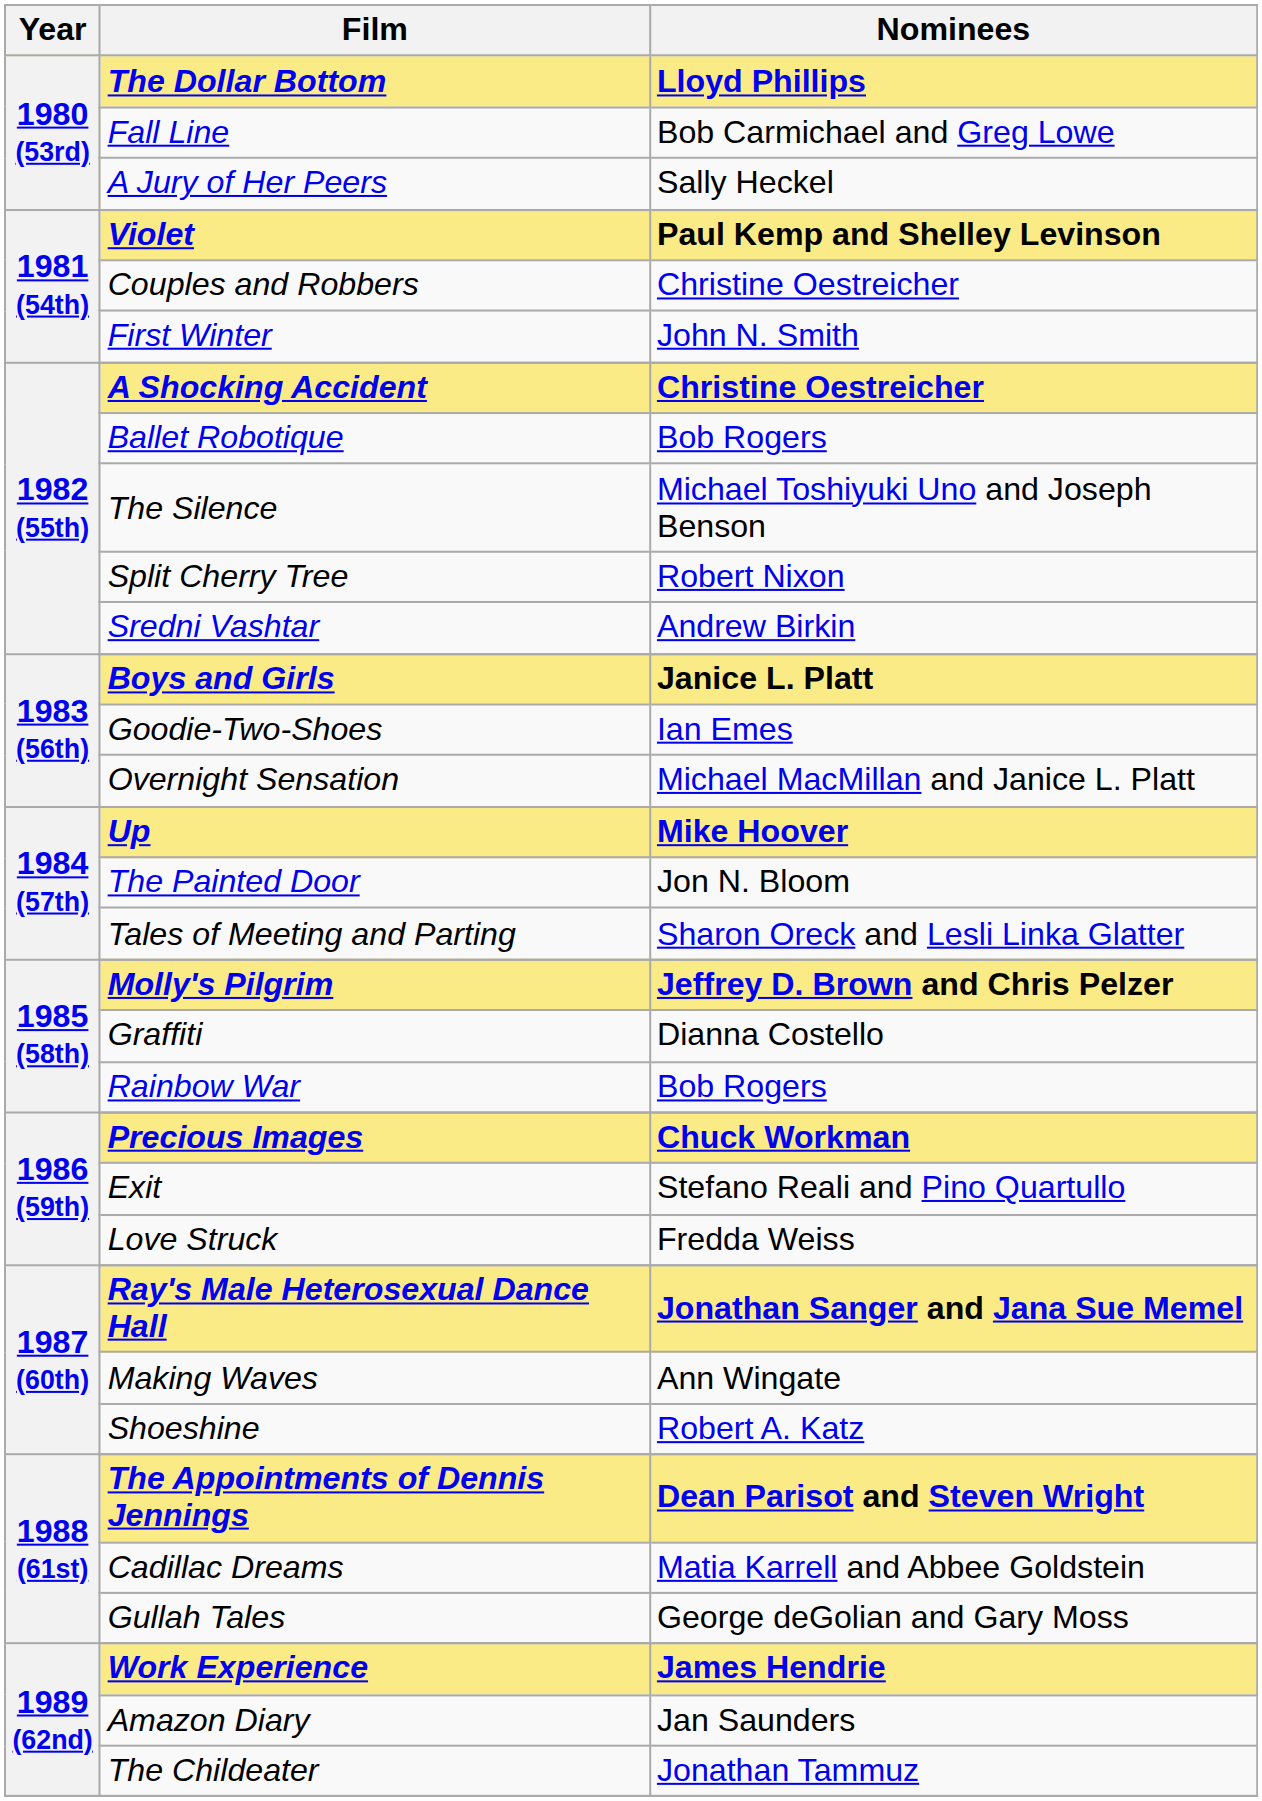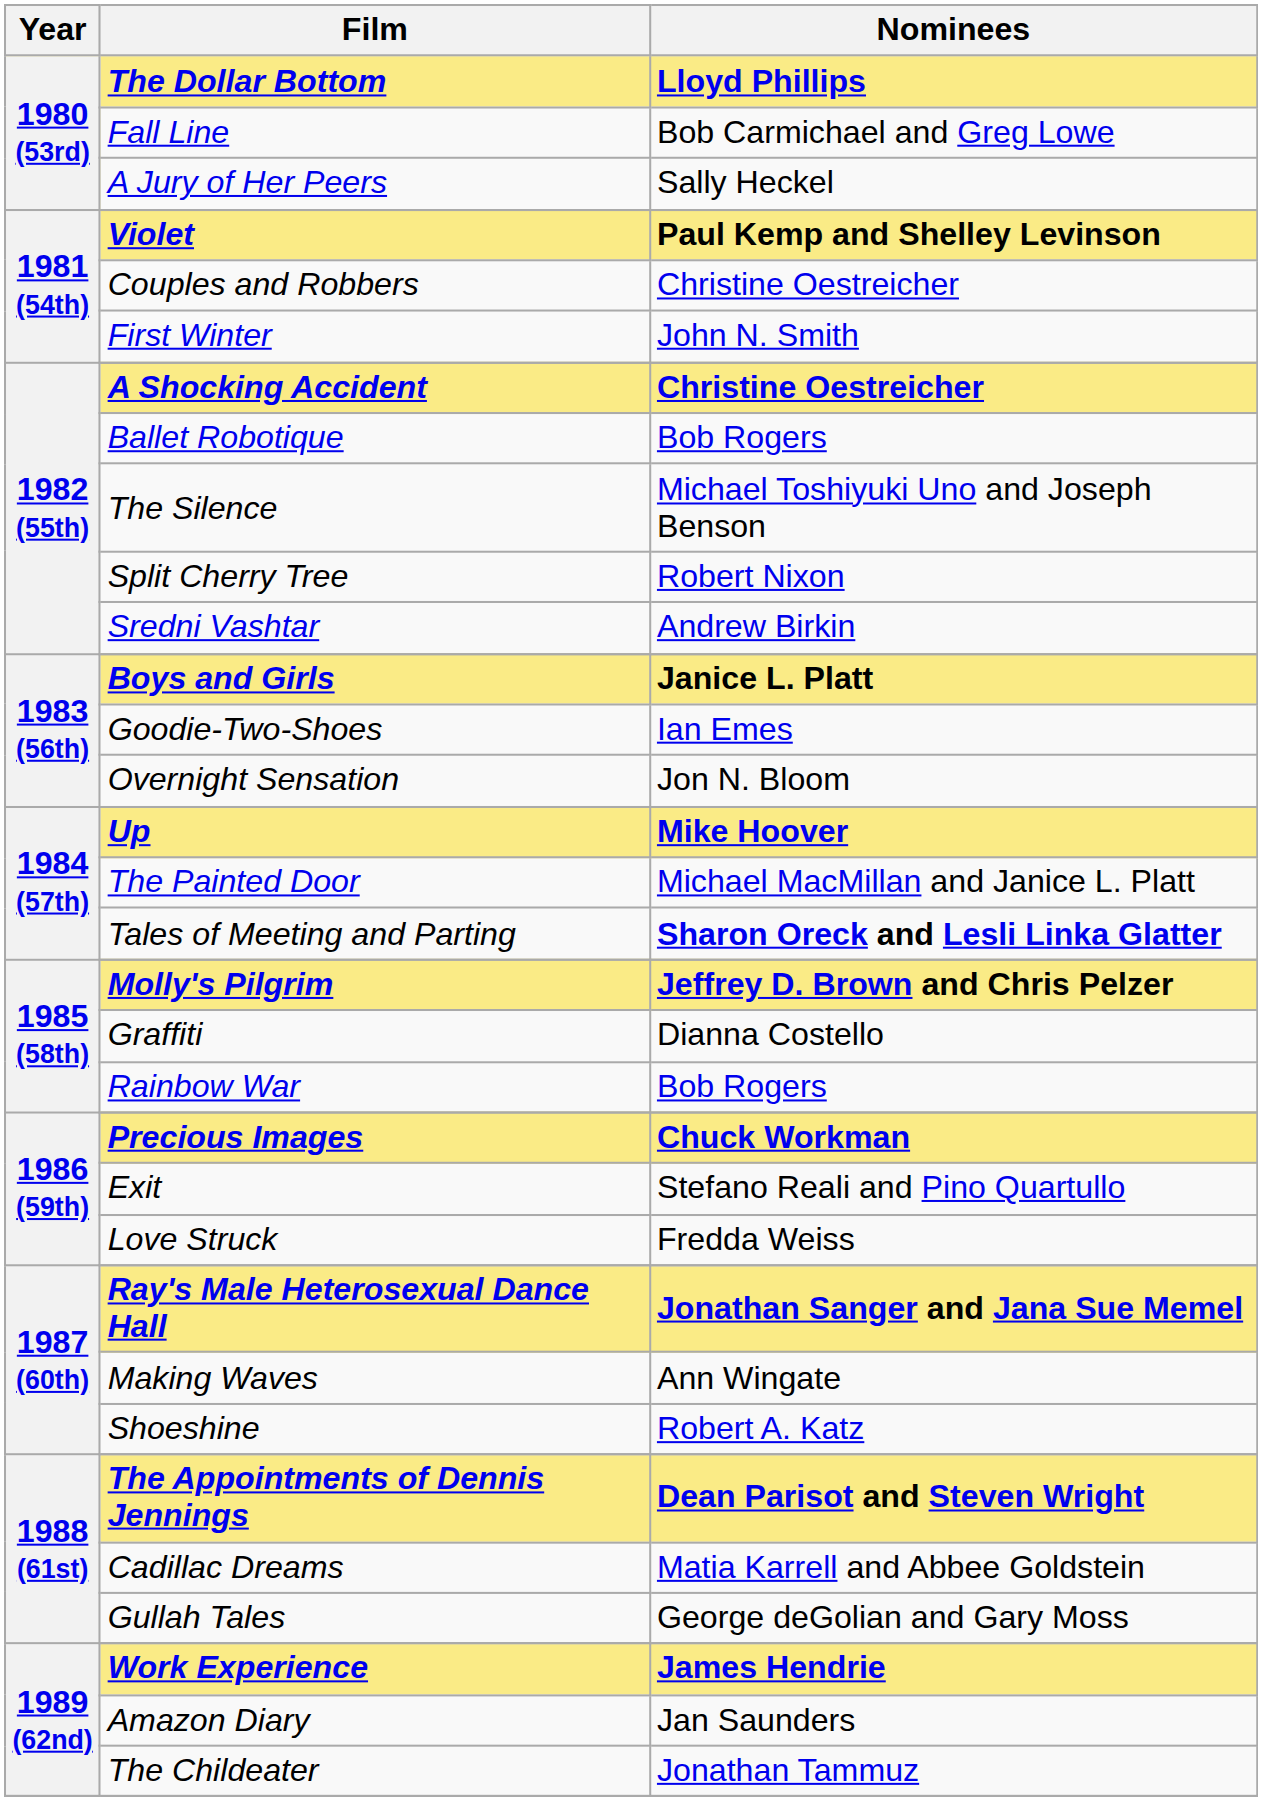 <table class="wikitable" style="width:100%">
 <tr bgcolor="#bebebe">
 <th width="5%">Year</th>
 <th width="45%">Film</th>
 <th width="50%">Nominees</th>
 </tr>
 <tr style="background:#FAEB86">
 <th rowspan="3"><a href='#'>1980</a><br><small><a href='#'>(53rd)</a></small></th>
 <td><strong><em><a href='#'>The Dollar Bottom</a></em></strong></td>
 <td><strong><a href='#'>Lloyd Phillips</a></strong></td>
 </tr>
 <tr>
 <td><em><a href='#'>Fall Line</a></em></td>
 <td>Bob Carmichael and <a href='#'>Greg Lowe</a></td>
 </tr>
 <tr>
 <td><em><a href='#'>A Jury of Her Peers</a></em></td>
 <td>Sally Heckel</td>
 </tr>
 <tr>
 <th rowspan="4" style="text-align:center"><a href='#'>1981</a><br><small><a href='#'>(54th)</a></small></th>
 </tr>
 <tr style="background:#FAEB86">
 <td><strong><em><a href='#'>Violet</a></em></strong></td>
 <td><strong>Paul Kemp and Shelley Levinson</strong></td>
 </tr>
 <tr>
 <td><em>Couples and Robbers</em></td>
 <td><a href='#'>Christine Oestreicher</a></td>
 </tr>
 <tr>
 <td><em><a href='#'>First Winter</a></em></td>
 <td><a href='#'>John N. Smith</a></td>
 </tr>
 <tr>
 <th rowspan="6" style="text-align:center"><a href='#'>1982</a><br><small><a href='#'>(55th)</a></small></th>
 </tr>
 <tr style="background:#FAEB86">
 <td><strong><em><a href='#'>A Shocking Accident</a></em></strong></td>
 <td><strong><a href='#'>Christine Oestreicher</a></strong></td>
 </tr>
 <tr>
 <td><em><a href='#'>Ballet Robotique</a></em></td>
 <td><a href='#'>Bob Rogers</a></td>
 </tr>
 <tr>
 <td><em>The Silence</em></td>
 <td><a href='#'>Michael Toshiyuki Uno</a> and Joseph Benson</td>
 </tr>
 <tr>
 <td><em>Split Cherry Tree</em></td>
 <td><a href='#'>Robert Nixon</a></td>
 </tr>
 <tr>
 <td><em><a href='#'>Sredni Vashtar</a></em></td>
 <td><a href='#'>Andrew Birkin</a></td>
 </tr>
 <tr>
 <th rowspan="4" style="text-align:center"><a href='#'>1983</a><br><small><a href='#'>(56th)</a></small></th>
 </tr>
 <tr style="background:#FAEB86">
 <td><strong><em><a href='#'>Boys and Girls</a></em></strong></td>
 <td><strong>Janice L. Platt</strong></td>
 </tr>
 <tr>
 <td><em>Goodie-Two-Shoes</em></td>
 <td><a href='#'>Ian Emes</a></td>
 </tr>
 <tr>
 <td><em>Overnight Sensation</em></td>
-<td><a href='#'>Michael MacMillan</a> and Janice L. Platt</td>
+<td>Jon N. Bloom</td>
 </tr>
 <tr>
 <th rowspan="4" style="text-align:center"><a href='#'>1984</a><br><small><a href='#'>(57th)</a></small></th>
 </tr>
 <tr style="background:#FAEB86">
 <td><strong><em><a href='#'>Up</a></em></strong></td>
 <td><strong><a href='#'>Mike Hoover</a></strong></td>
 </tr>
 <tr>
 <td><em><a href='#'>The Painted Door</a></em></td>
-<td>Jon N. Bloom</td>
+<td><a href='#'>Michael MacMillan</a> and Janice L. Platt</td>
 </tr>
 <tr>
 <td><em>Tales of Meeting and Parting</em></td>
-<td><a href='#'>Sharon Oreck</a> and <a href='#'>Lesli Linka Glatter</a></td>
+<td><strong><a href='#'>Sharon Oreck</a> and <a href='#'>Lesli Linka Glatter</a></strong></td>
 </tr>
 <tr>
 <th rowspan="4" style="text-align:center"><a href='#'>1985</a><br><small><a href='#'>(58th)</a></small></th>
 </tr>
 <tr style="background:#FAEB86">
 <td><strong><em><a href='#'>Molly's Pilgrim</a></em></strong></td>
 <td><strong><a href='#'>Jeffrey D. Brown</a> and Chris Pelzer</strong></td>
 </tr>
 <tr>
 <td><em>Graffiti</em></td>
 <td>Dianna Costello</td>
 </tr>
 <tr>
 <td><em><a href='#'>Rainbow War</a></em></td>
 <td><a href='#'>Bob Rogers</a></td>
 </tr>
 <tr>
 <th rowspan="4" style="text-align:center"><a href='#'>1986</a><br><small><a href='#'>(59th)</a></small></th>
 </tr>
 <tr style="background:#FAEB86">
 <td><strong><em><a href='#'>Precious Images</a></em></strong></td>
 <td><strong><a href='#'>Chuck Workman</a></strong></td>
 </tr>
 <tr>
 <td><em>Exit</em></td>
 <td>Stefano Reali and <a href='#'>Pino Quartullo</a></td>
 </tr>
 <tr>
 <td><em>Love Struck</em></td>
 <td>Fredda Weiss</td>
 </tr>
 <tr>
 <th rowspan="4" style="text-align:center"><a href='#'>1987</a><br><small><a href='#'>(60th)</a></small></th>
 </tr>
 <tr style="background:#FAEB86">
 <td><strong><em><a href='#'>Ray's Male Heterosexual Dance Hall</a></em></strong></td>
 <td><strong><a href='#'>Jonathan Sanger</a> and <a href='#'>Jana Sue Memel</a></strong></td>
 </tr>
 <tr>
 <td><em>Making Waves</em></td>
 <td>Ann Wingate</td>
 </tr>
 <tr>
 <td><em>Shoeshine</em></td>
 <td><a href='#'>Robert A. Katz</a></td>
 </tr>
 <tr>
 <th rowspan="4" style="text-align:center"><a href='#'>1988</a><br><small><a href='#'>(61st)</a></small></th>
 </tr>
 <tr style="background:#FAEB86">
 <td><strong><em><a href='#'>The Appointments of Dennis Jennings</a></em></strong></td>
 <td><strong><a href='#'>Dean Parisot</a> and <a href='#'>Steven Wright</a></strong></td>
 </tr>
 <tr>
 <td><em>Cadillac Dreams</em></td>
 <td><a href='#'>Matia Karrell</a> and Abbee Goldstein</td>
 </tr>
 <tr>
 <td><em>Gullah Tales</em></td>
 <td>George deGolian and Gary Moss</td>
 </tr>
 <tr>
 <th rowspan="4" style="text-align:center"><a href='#'>1989</a> <small><a href='#'>(62nd)</a></small></th>
 </tr>
 <tr style="background:#FAEB86">
 <td><strong><em><a href='#'>Work Experience</a></em></strong></td>
 <td><strong><a href='#'>James Hendrie</a></strong></td>
 </tr>
 <tr>
 <td><em>Amazon Diary</em></td>
 <td>Jan Saunders</td>
 </tr>
 <tr>
 <td><em>The Childeater</em></td>
 <td><a href='#'>Jonathan Tammuz</a></td>
 </tr>
 <tr>
 </tr>
 </table>
